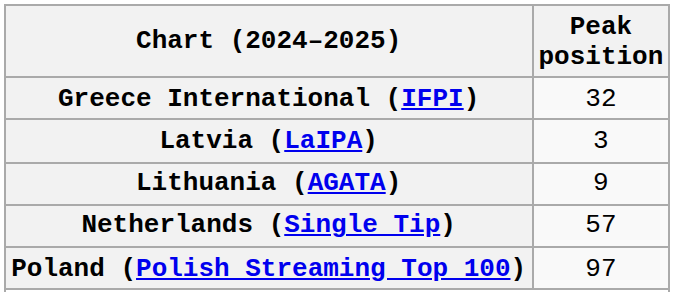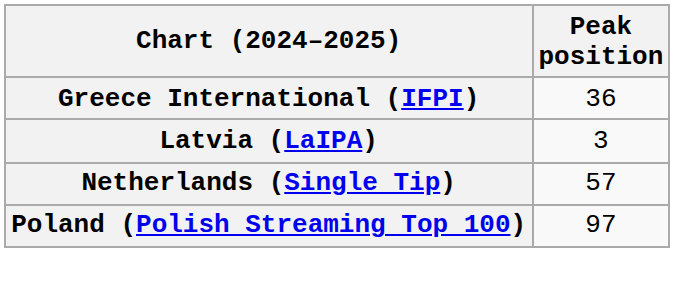 <table class="wikitable sortable plainrowheaders" style="text-align:center">
 <tr>
 <th scope="col">Chart (2024–2025)</th>
 <th scope="col">Peak<br>position</th>
 </tr>
 <tr>
 </tr>
 <tr>
 </tr>
 <tr>
 </tr>
 <tr>
 </tr>
 <tr>
 <th scope="row">Greece International (<a href='#'>IFPI</a>)</th>
-<td>32</td>
+<td>36</td>
 </tr>
 <tr>
 <th scope="row">Latvia (<a href='#'>LaIPA</a>)</th>
 <td>3</td>
-</tr>
-<tr>
-<th scope="row">Lithuania (<a href='#'>AGATA</a>)</th>
-<td>9</td>
 </tr>
 <tr>
 <th scope="row">Netherlands (<a href='#'>Single Tip</a>)</th>
 <td>57</td>
 </tr>
 <tr>
 <th scope="row">Poland (<a href='#'>Polish Streaming Top 100</a>)</th>
 <td>97</td>
 </tr>
 <tr>
 </tr>
 <tr>
 </tr>
 <tr>
 </tr>
 <tr>
 </tr>
 </table>
